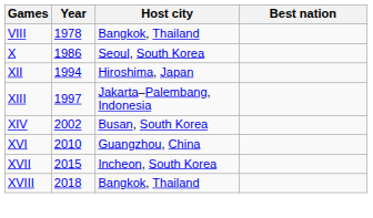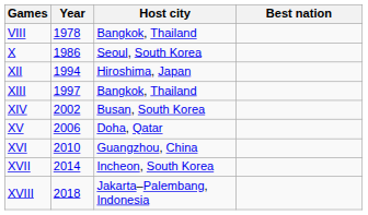 <table class=wikitable>
 <tr>
 <th width=50>Games</th>
 <th width=50>Year</th>
 <th width=180>Host city</th>
 <th width=160>Best nation</th>
 </tr>
 <tr>
 <td><a href='#'>VIII</a></td>
 <td><a href='#'>1978</a></td>
 <td><a href='#'>Bangkok</a>, <a href='#'>Thailand</a></td>
 <td></td>
 </tr>
 <tr>
 <td><a href='#'>X</a></td>
 <td><a href='#'>1986</a></td>
 <td><a href='#'>Seoul</a>, <a href='#'>South Korea</a></td>
 <td></td>
 </tr>
 <tr>
 <td><a href='#'>XII</a></td>
 <td><a href='#'>1994</a></td>
 <td><a href='#'>Hiroshima</a>, <a href='#'>Japan</a></td>
 <td></td>
 </tr>
 <tr>
 <td><a href='#'>XIII</a></td>
 <td><a href='#'>1997</a></td>
-<td><a href='#'>Jakarta</a>–<a href='#'>Palembang</a>, <a href='#'>Indonesia</a></td>
+<td><a href='#'>Bangkok</a>, <a href='#'>Thailand</a></td>
 <td></td>
 </tr>
 <tr>
 <td><a href='#'>XIV</a></td>
 <td><a href='#'>2002</a></td>
 <td><a href='#'>Busan</a>, <a href='#'>South Korea</a></td>
+<td></td>
+</tr>
+<tr>
+<td><a href='#'>XV</a></td>
+<td><a href='#'>2006</a></td>
+<td><a href='#'>Doha</a>, <a href='#'>Qatar</a></td>
 <td></td>
 </tr>
 <tr>
 <td><a href='#'>XVI</a></td>
 <td><a href='#'>2010</a></td>
 <td><a href='#'>Guangzhou</a>, <a href='#'>China</a></td>
 <td></td>
 </tr>
 <tr>
 <td><a href='#'>XVII</a></td>
-<td><a href='#'>2015</a></td>
+<td><a href='#'>2014</a></td>
 <td><a href='#'>Incheon</a>, <a href='#'>South Korea</a></td>
 <td></td>
 </tr>
 <tr>
 <td><a href='#'>XVIII</a></td>
 <td><a href='#'>2018</a></td>
-<td><a href='#'>Bangkok</a>, <a href='#'>Thailand</a></td>
+<td><a href='#'>Jakarta</a>–<a href='#'>Palembang</a>, <a href='#'>Indonesia</a></td>
 <td></td>
 </tr>
 </table>
